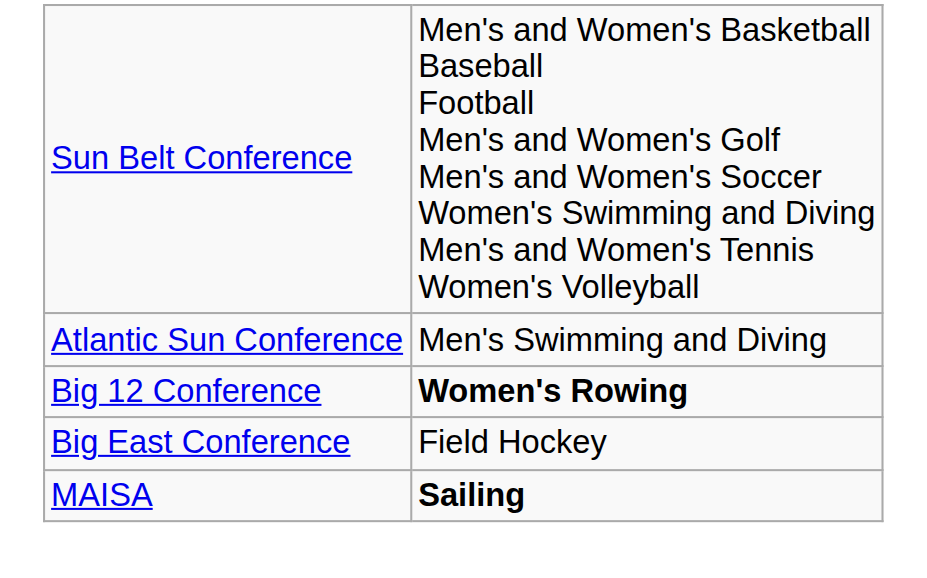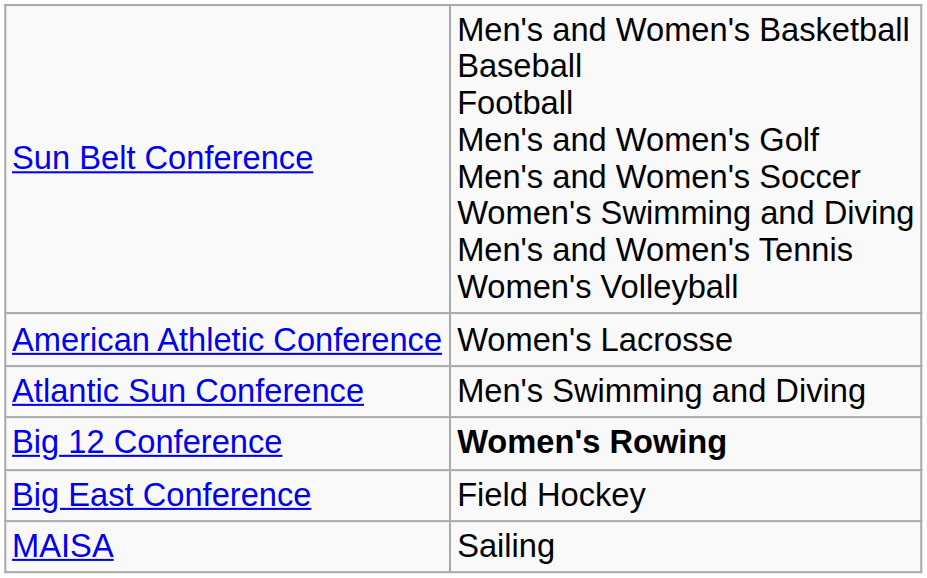 <table class="wikitable" align="center" style="margin:0 auto 1em auto;">
 <tr>
 <td><a href='#'>Sun Belt Conference</a></td>
 <td>Men's and Women's Basketball<br>Baseball<br>Football<br>Men's and Women's Golf<br>Men's and Women's Soccer<br>Women's Swimming and Diving<br>Men's and Women's Tennis<br>Women's Volleyball</td>
+</tr>
+<tr>
+<td><a href='#'>American Athletic Conference</a></td>
+<td>Women's Lacrosse</td>
 </tr>
 <tr>
 <td><a href='#'>Atlantic Sun Conference</a></td>
 <td>Men's Swimming and Diving</td>
 </tr>
 <tr>
 <td><a href='#'>Big 12 Conference</a></td>
 <td><strong>Women's Rowing</strong></td>
 </tr>
 <tr>
 <td><a href='#'>Big East Conference</a></td>
 <td>Field Hockey</td>
 </tr>
 <tr>
 <td><a href='#'>MAISA</a></td>
-<td><strong>Sailing</strong></td>
+<td>Sailing</td>
 </tr>
 </table>
